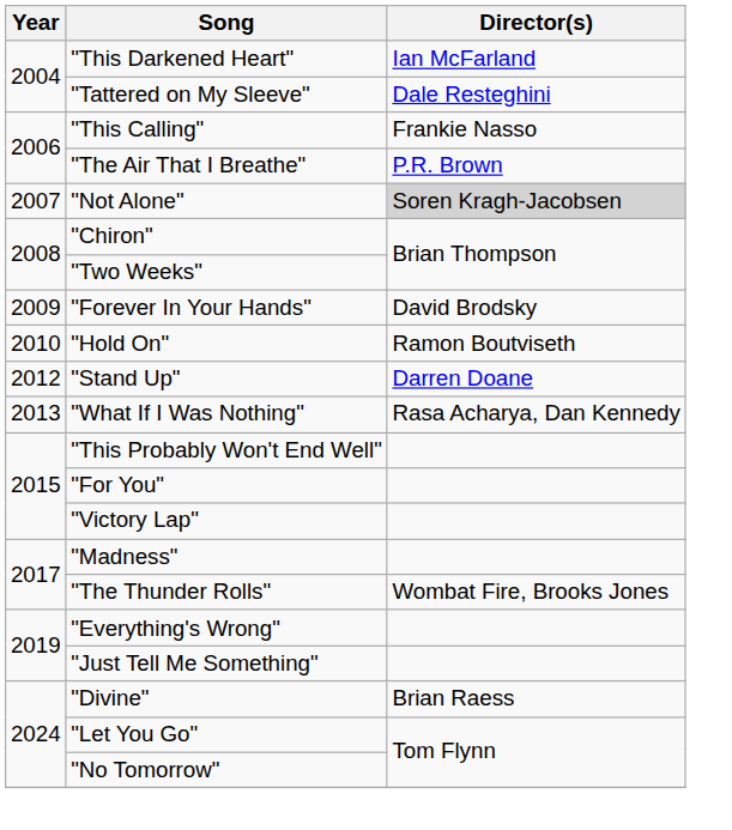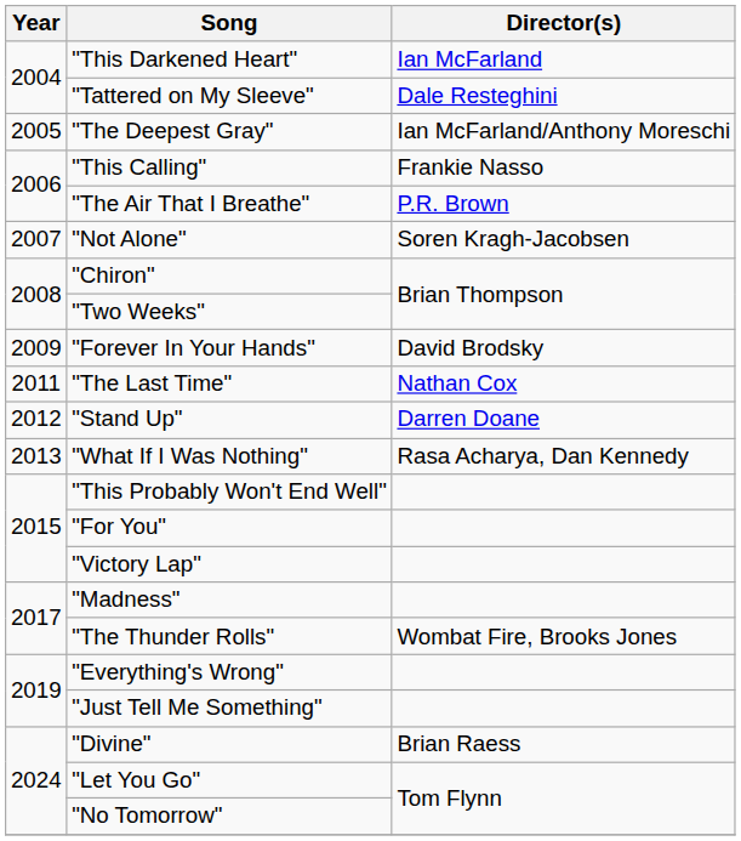 <table class="wikitable">
 <tr>
 <th>Year</th>
 <th>Song</th>
 <th>Director(s)</th>
 </tr>
 <tr>
 <td align="center" rowspan="2">2004</td>
 <td>"This Darkened Heart"</td>
 <td><a href='#'>Ian McFarland</a></td>
 </tr>
 <tr>
 <td>"Tattered on My Sleeve"</td>
 <td><a href='#'>Dale Resteghini</a></td>
 </tr>
 <tr>
+<td align="center">2005</td>
+<td>"The Deepest Gray"</td>
+<td>Ian McFarland/Anthony Moreschi</td>
+</tr>
+<tr>
 <td align="center" rowspan="2">2006</td>
 <td>"This Calling"</td>
 <td>Frankie Nasso</td>
 </tr>
 <tr>
 <td>"The Air That I Breathe"</td>
 <td><a href='#'>P.R. Brown</a></td>
 </tr>
 <tr>
 <td align="center">2007</td>
 <td>"Not Alone"</td>
-<td style="background: lightgrey;">Soren Kragh-Jacobsen</td>
+<td>Soren Kragh-Jacobsen</td>
 </tr>
 <tr>
 <td align="center" rowspan="2">2008</td>
 <td>"Chiron"</td>
 <td rowspan="2">Brian Thompson</td>
 </tr>
 <tr>
 <td>"Two Weeks"</td>
 </tr>
 <tr>
 <td align="center">2009</td>
 <td>"Forever In Your Hands"</td>
 <td>David Brodsky</td>
 </tr>
 <tr>
-<td align="center">2010</td>
-<td>"Hold On"</td>
-<td>Ramon Boutviseth</td>
+<td align="center">2011</td>
+<td>"The Last Time"</td>
+<td><a href='#'>Nathan Cox</a></td>
 </tr>
 <tr>
 <td align="center">2012</td>
 <td>"Stand Up"</td>
 <td><a href='#'>Darren Doane</a></td>
 </tr>
 <tr>
 <td align="center">2013</td>
 <td>"What If I Was Nothing"</td>
 <td>Rasa Acharya, Dan Kennedy</td>
 </tr>
 <tr>
 <td rowspan="3">2015</td>
 <td>"This Probably Won't End Well"</td>
 <td></td>
 </tr>
 <tr>
 <td>"For You"</td>
 <td></td>
 </tr>
 <tr>
 <td>"Victory Lap"</td>
 <td></td>
 </tr>
 <tr>
 <td rowspan="2">2017</td>
 <td>"Madness"</td>
 <td></td>
 </tr>
 <tr>
 <td>"The Thunder Rolls"</td>
 <td>Wombat Fire, Brooks Jones</td>
 </tr>
 <tr>
 <td rowspan="2">2019</td>
 <td>"Everything's Wrong"</td>
 <td></td>
 </tr>
 <tr>
 <td>"Just Tell Me Something"</td>
 <td></td>
 </tr>
 <tr>
 <td rowspan="3">2024</td>
 <td>"Divine"</td>
 <td>Brian Raess</td>
 </tr>
 <tr>
 <td>"Let You Go"</td>
 <td rowspan="2">Tom Flynn</td>
 </tr>
 <tr>
 <td>"No Tomorrow"</td>
 </tr>
 <tr>
 </tr>
 </table>
